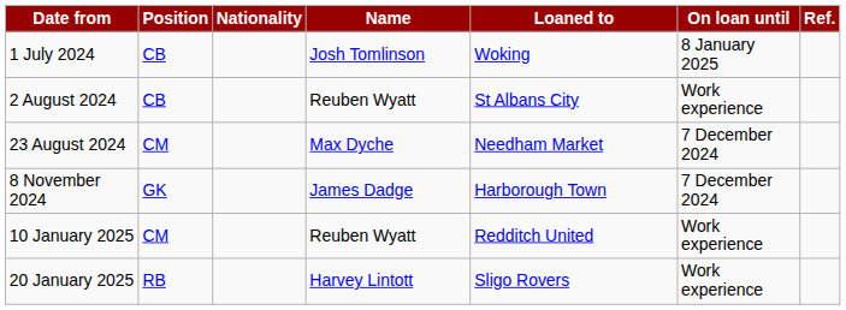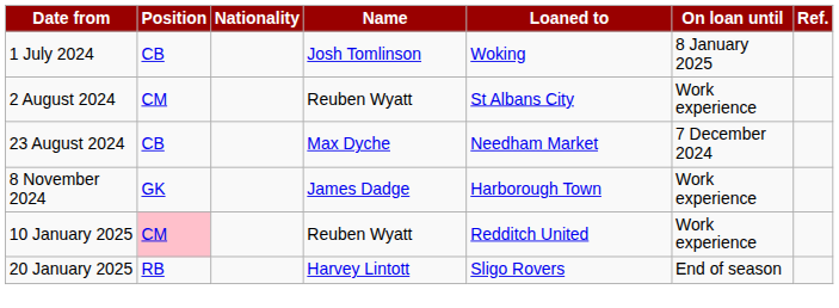 <table class="wikitable plainrowheaders sortable">
 <tr>
 <th style="background:#990000; color:white; width:120px;">Date from</th>
 <th style="background:#990000; color:white; width:50px;">Position</th>
 <th style="background:#990000; color:white; width:50px;">Nationality</th>
 <th style="background:#990000; color:white; width:150px;">Name</th>
 <th style="background:#990000; color:white; width:190px;">Loaned to</th>
 <th style="background:#990000; color:white; width:110px;">On loan until</th>
 <th style="background:#990000; color:white; width:30px;">Ref.</th>
 </tr>
 <tr>
 <td>1 July 2024</td>
 <td><a href='#'>CB</a></td>
 <td></td>
 <td><a href='#'>Josh Tomlinson</a></td>
 <td> <a href='#'>Woking</a></td>
 <td>8 January 2025</td>
 <td></td>
 </tr>
 <tr>
 <td>2 August 2024</td>
-<td><a href='#'>CB</a></td>
+<td><a href='#'>CM</a></td>
 <td></td>
 <td>Reuben Wyatt</td>
 <td> <a href='#'>St Albans City</a></td>
 <td>Work experience</td>
 <td></td>
 </tr>
 <tr>
 <td>23 August 2024</td>
-<td><a href='#'>CM</a></td>
+<td><a href='#'>CB</a></td>
 <td></td>
 <td><a href='#'>Max Dyche</a></td>
 <td> <a href='#'>Needham Market</a></td>
 <td>7 December 2024</td>
 <td></td>
 </tr>
 <tr>
 <td>8 November 2024</td>
 <td><a href='#'>GK</a></td>
 <td></td>
 <td><a href='#'>James Dadge</a></td>
 <td> <a href='#'>Harborough Town</a></td>
-<td>7 December 2024</td>
+<td>Work experience</td>
 <td></td>
 </tr>
 <tr>
 <td>10 January 2025</td>
-<td><a href='#'>CM</a></td>
+<td style="background: pink;"><a href='#'>CM</a></td>
 <td></td>
 <td>Reuben Wyatt</td>
 <td> <a href='#'>Redditch United</a></td>
 <td>Work experience</td>
 <td></td>
 </tr>
 <tr>
 <td>20 January 2025</td>
 <td><a href='#'>RB</a></td>
 <td></td>
 <td><a href='#'>Harvey Lintott</a></td>
 <td> <a href='#'>Sligo Rovers</a></td>
-<td>Work experience</td>
+<td>End of season</td>
 <td></td>
 </tr>
 </table>
